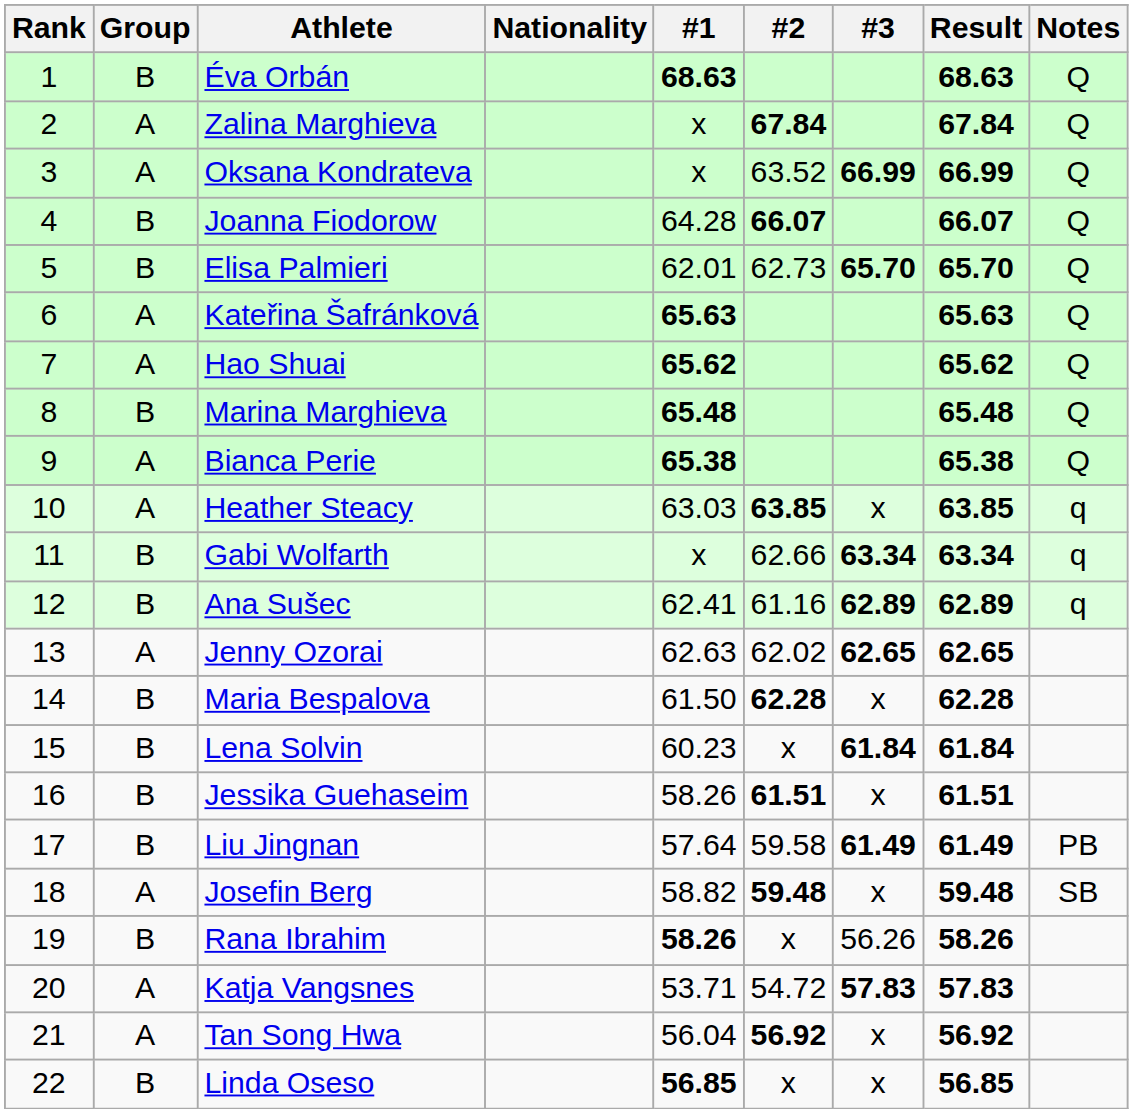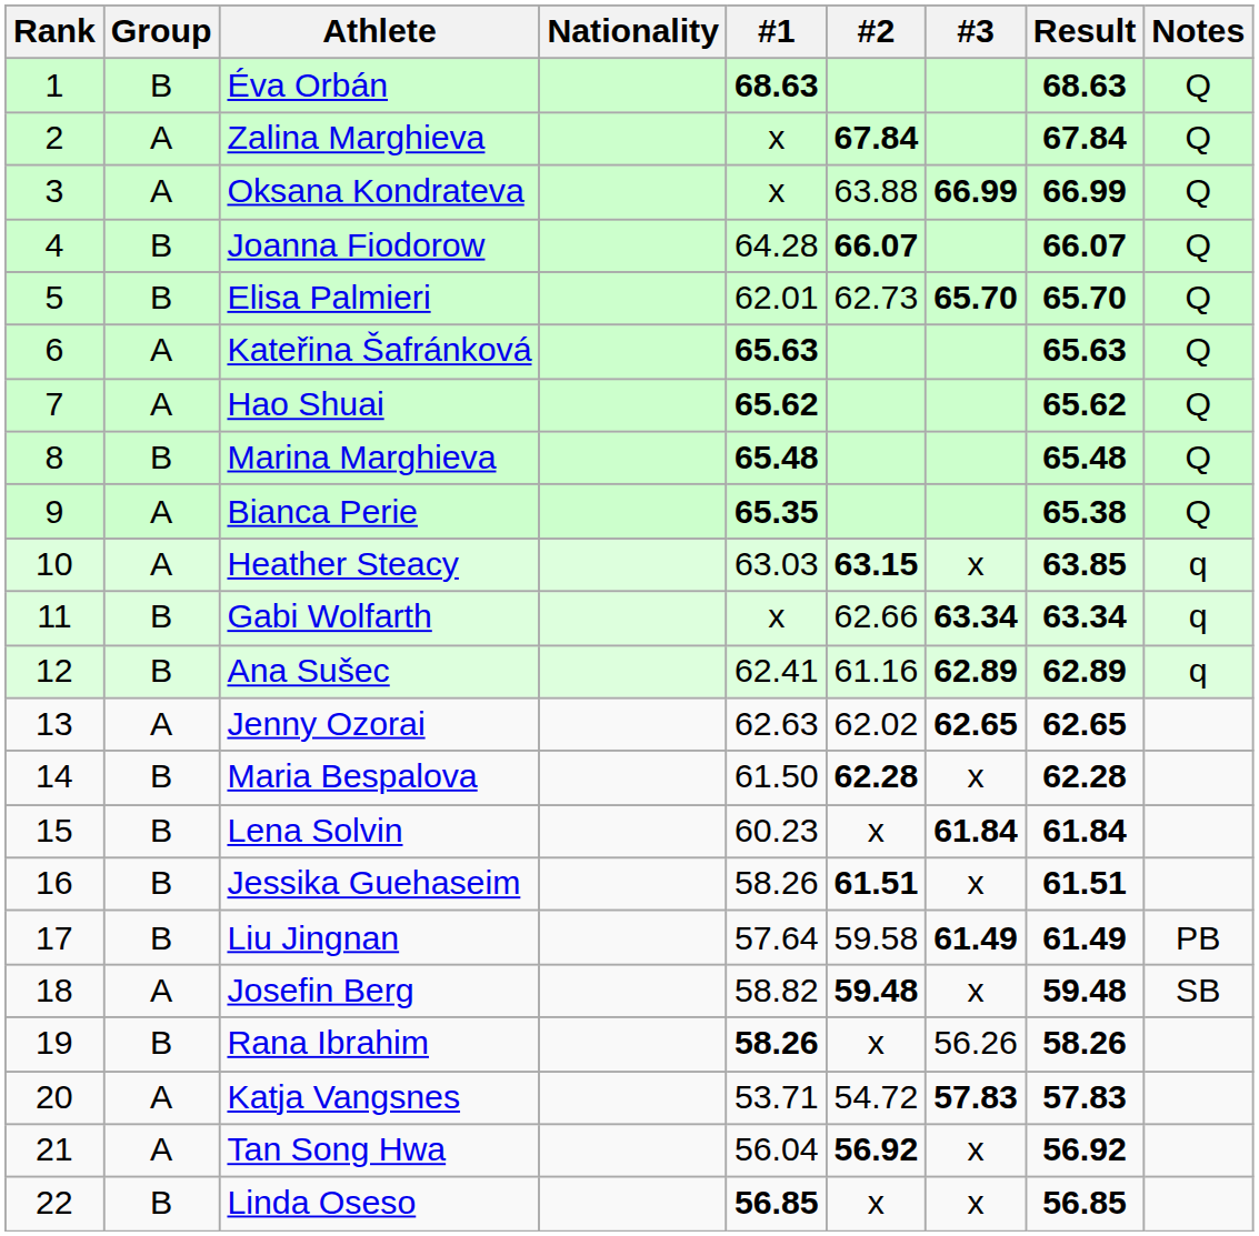 <table class="wikitable sortable" style="text-align:center">
 <tr>
 <th>Rank</th>
 <th>Group</th>
 <th>Athlete</th>
 <th>Nationality</th>
 <th>#1</th>
 <th>#2</th>
 <th>#3</th>
 <th>Result</th>
 <th>Notes</th>
 </tr>
 <tr bgcolor=ccffcc>
 <td>1</td>
 <td>B</td>
 <td align="left"><a href='#'>Éva Orbán</a></td>
 <td align=left></td>
 <td><strong>68.63</strong></td>
 <td></td>
 <td></td>
 <td><strong>68.63</strong></td>
 <td>Q</td>
 </tr>
 <tr bgcolor=ccffcc>
 <td>2</td>
 <td>A</td>
 <td align="left"><a href='#'>Zalina Marghieva</a></td>
 <td align=left></td>
 <td>x</td>
 <td><strong>67.84</strong></td>
 <td></td>
 <td><strong>67.84</strong></td>
 <td>Q</td>
 </tr>
 <tr bgcolor=ccffcc>
 <td>3</td>
 <td>A</td>
 <td align="left"><a href='#'>Oksana Kondrateva</a></td>
 <td align=left></td>
 <td>x</td>
-<td>63.52</td>
+<td>63.88</td>
 <td><strong>66.99</strong></td>
 <td><strong>66.99</strong></td>
 <td>Q</td>
 </tr>
 <tr bgcolor=ccffcc>
 <td>4</td>
 <td>B</td>
 <td align="left"><a href='#'>Joanna Fiodorow</a></td>
 <td align=left></td>
 <td>64.28</td>
 <td><strong>66.07</strong></td>
 <td></td>
 <td><strong>66.07</strong></td>
 <td>Q</td>
 </tr>
 <tr bgcolor=ccffcc>
 <td>5</td>
 <td>B</td>
 <td align="left"><a href='#'>Elisa Palmieri</a></td>
 <td align=left></td>
 <td>62.01</td>
 <td>62.73</td>
 <td><strong>65.70</strong></td>
 <td><strong>65.70</strong></td>
 <td>Q</td>
 </tr>
 <tr bgcolor=ccffcc>
 <td>6</td>
 <td>A</td>
 <td align="left"><a href='#'>Kateřina Šafránková</a></td>
 <td align=left></td>
 <td><strong>65.63</strong></td>
 <td></td>
 <td></td>
 <td><strong>65.63</strong></td>
 <td>Q</td>
 </tr>
 <tr bgcolor=ccffcc>
 <td>7</td>
 <td>A</td>
 <td align="left"><a href='#'>Hao Shuai</a></td>
 <td align=left></td>
 <td><strong>65.62</strong></td>
 <td></td>
 <td></td>
 <td><strong>65.62</strong></td>
 <td>Q</td>
 </tr>
 <tr bgcolor=ccffcc>
 <td>8</td>
 <td>B</td>
 <td align="left"><a href='#'>Marina Marghieva</a></td>
 <td align=left></td>
 <td><strong>65.48</strong></td>
 <td></td>
 <td></td>
 <td><strong>65.48</strong></td>
 <td>Q</td>
 </tr>
 <tr bgcolor=ccffcc>
 <td>9</td>
 <td>A</td>
 <td align="left"><a href='#'>Bianca Perie</a></td>
 <td align=left></td>
-<td><strong>65.38</strong></td>
+<td><strong>65.35</strong></td>
 <td></td>
 <td></td>
 <td><strong>65.38</strong></td>
 <td>Q</td>
 </tr>
 <tr bgcolor=ddffdd>
 <td>10</td>
 <td>A</td>
 <td align="left"><a href='#'>Heather Steacy</a></td>
 <td align=left></td>
 <td>63.03</td>
-<td><strong>63.85</strong></td>
+<td><strong>63.15</strong></td>
 <td>x</td>
 <td><strong>63.85</strong></td>
 <td>q</td>
 </tr>
 <tr bgcolor=ddffdd>
 <td>11</td>
 <td>B</td>
 <td align="left"><a href='#'>Gabi Wolfarth</a></td>
 <td align=left></td>
 <td>x</td>
 <td>62.66</td>
 <td><strong>63.34</strong></td>
 <td><strong>63.34</strong></td>
 <td>q</td>
 </tr>
 <tr bgcolor=ddffdd>
 <td>12</td>
 <td>B</td>
 <td align="left"><a href='#'>Ana Sušec</a></td>
 <td align=left></td>
 <td>62.41</td>
 <td>61.16</td>
 <td><strong>62.89</strong></td>
 <td><strong>62.89</strong></td>
 <td>q</td>
 </tr>
 <tr>
 <td>13</td>
 <td>A</td>
 <td align="left"><a href='#'>Jenny Ozorai</a></td>
 <td align=left></td>
 <td>62.63</td>
 <td>62.02</td>
 <td><strong>62.65</strong></td>
 <td><strong>62.65</strong></td>
 <td></td>
 </tr>
 <tr>
 <td>14</td>
 <td>B</td>
 <td align="left"><a href='#'>Maria Bespalova</a></td>
 <td align=left></td>
 <td>61.50</td>
 <td><strong>62.28</strong></td>
 <td>x</td>
 <td><strong>62.28</strong></td>
 <td></td>
 </tr>
 <tr>
 <td>15</td>
 <td>B</td>
 <td align="left"><a href='#'>Lena Solvin</a></td>
 <td align=left></td>
 <td>60.23</td>
 <td>x</td>
 <td><strong>61.84</strong></td>
 <td><strong>61.84</strong></td>
 <td></td>
 </tr>
 <tr>
 <td>16</td>
 <td>B</td>
 <td align="left"><a href='#'>Jessika Guehaseim</a></td>
 <td align=left></td>
 <td>58.26</td>
 <td><strong>61.51</strong></td>
 <td>x</td>
 <td><strong>61.51</strong></td>
 <td></td>
 </tr>
 <tr>
 <td>17</td>
 <td>B</td>
 <td align="left"><a href='#'>Liu Jingnan</a></td>
 <td align=left></td>
 <td>57.64</td>
 <td>59.58</td>
 <td><strong>61.49</strong></td>
 <td><strong>61.49</strong></td>
 <td>PB</td>
 </tr>
 <tr>
 <td>18</td>
 <td>A</td>
 <td align="left"><a href='#'>Josefin Berg</a></td>
 <td align=left></td>
 <td>58.82</td>
 <td><strong>59.48</strong></td>
 <td>x</td>
 <td><strong>59.48</strong></td>
 <td>SB</td>
 </tr>
 <tr>
 <td>19</td>
 <td>B</td>
 <td align="left"><a href='#'>Rana Ibrahim</a></td>
 <td align=left></td>
 <td><strong>58.26</strong></td>
 <td>x</td>
 <td>56.26</td>
 <td><strong>58.26</strong></td>
 <td></td>
 </tr>
 <tr>
 <td>20</td>
 <td>A</td>
 <td align="left"><a href='#'>Katja Vangsnes</a></td>
 <td align=left></td>
 <td>53.71</td>
 <td>54.72</td>
 <td><strong>57.83</strong></td>
 <td><strong>57.83</strong></td>
 <td></td>
 </tr>
 <tr>
 <td>21</td>
 <td>A</td>
 <td align="left"><a href='#'>Tan Song Hwa</a></td>
 <td align=left></td>
 <td>56.04</td>
 <td><strong>56.92</strong></td>
 <td>x</td>
 <td><strong>56.92</strong></td>
 <td></td>
 </tr>
 <tr>
 <td>22</td>
 <td>B</td>
 <td align="left"><a href='#'>Linda Oseso</a></td>
 <td align=left></td>
 <td><strong>56.85</strong></td>
 <td>x</td>
 <td>x</td>
 <td><strong>56.85</strong></td>
 <td></td>
 </tr>
 </table>
